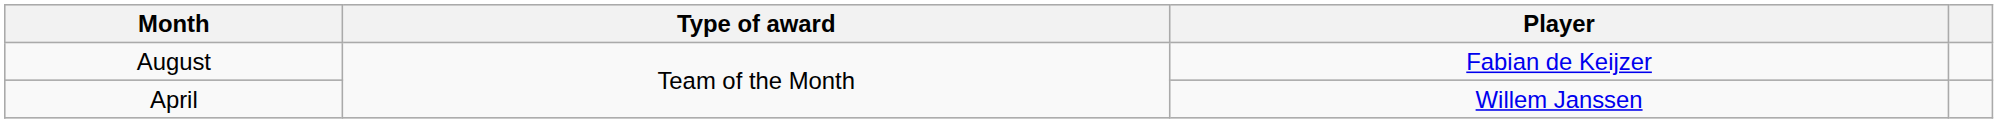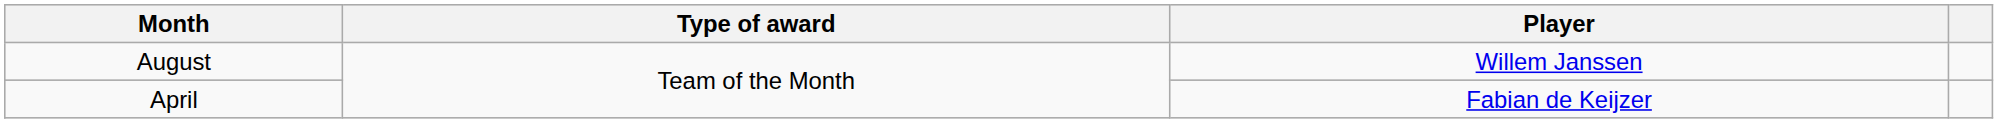 <table class="wikitable" style="text-align: center; font-size: 95%; width: 80%;">
 <tr>
 <th>Month</th>
 <th>Type of award</th>
 <th>Player</th>
 <th></th>
 </tr>
 <tr>
 <td>August</td>
 <td rowspan="2">Team of the Month</td>
-<td> <a href='#'>Fabian de Keijzer</a></td>
+<td> <a href='#'>Willem Janssen</a></td>
 <td></td>
 </tr>
 <tr>
 <td>April</td>
-<td> <a href='#'>Willem Janssen</a></td>
+<td> <a href='#'>Fabian de Keijzer</a></td>
 <td></td>
 </tr>
 </table>
